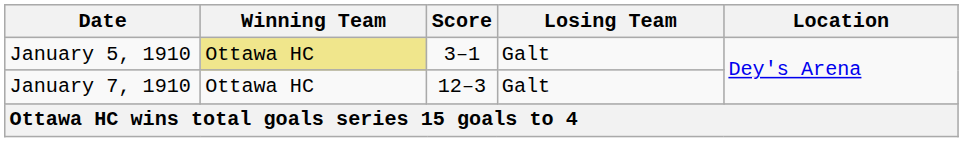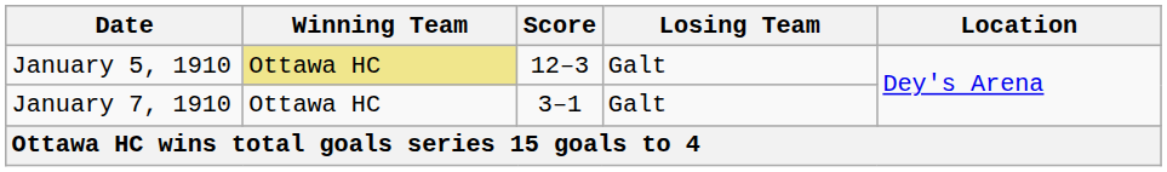 <table class="wikitable">
 <tr>
 <th width="120">Date</th>
 <th width="140">Winning Team</th>
 <th width="5">Score</th>
 <th width="140">Losing Team</th>
 <th width="145">Location</th>
 </tr>
 <tr>
 <td>January 5, 1910</td>
 <td style="background: khaki;">Ottawa HC</td>
-<td align="center">3–1</td>
+<td align="center">12–3</td>
 <td>Galt</td>
 <td rowspan="2"><a href='#'>Dey's Arena</a></td>
 </tr>
 <tr>
 <td>January 7, 1910</td>
 <td>Ottawa HC</td>
-<td align="center">12–3</td>
+<td align="center">3–1</td>
 <td>Galt</td>
 </tr>
 <tr>
 <th colspan="5" style="text-align:left;">Ottawa HC wins total goals series 15 goals to 4</th>
 </tr>
 </table>
